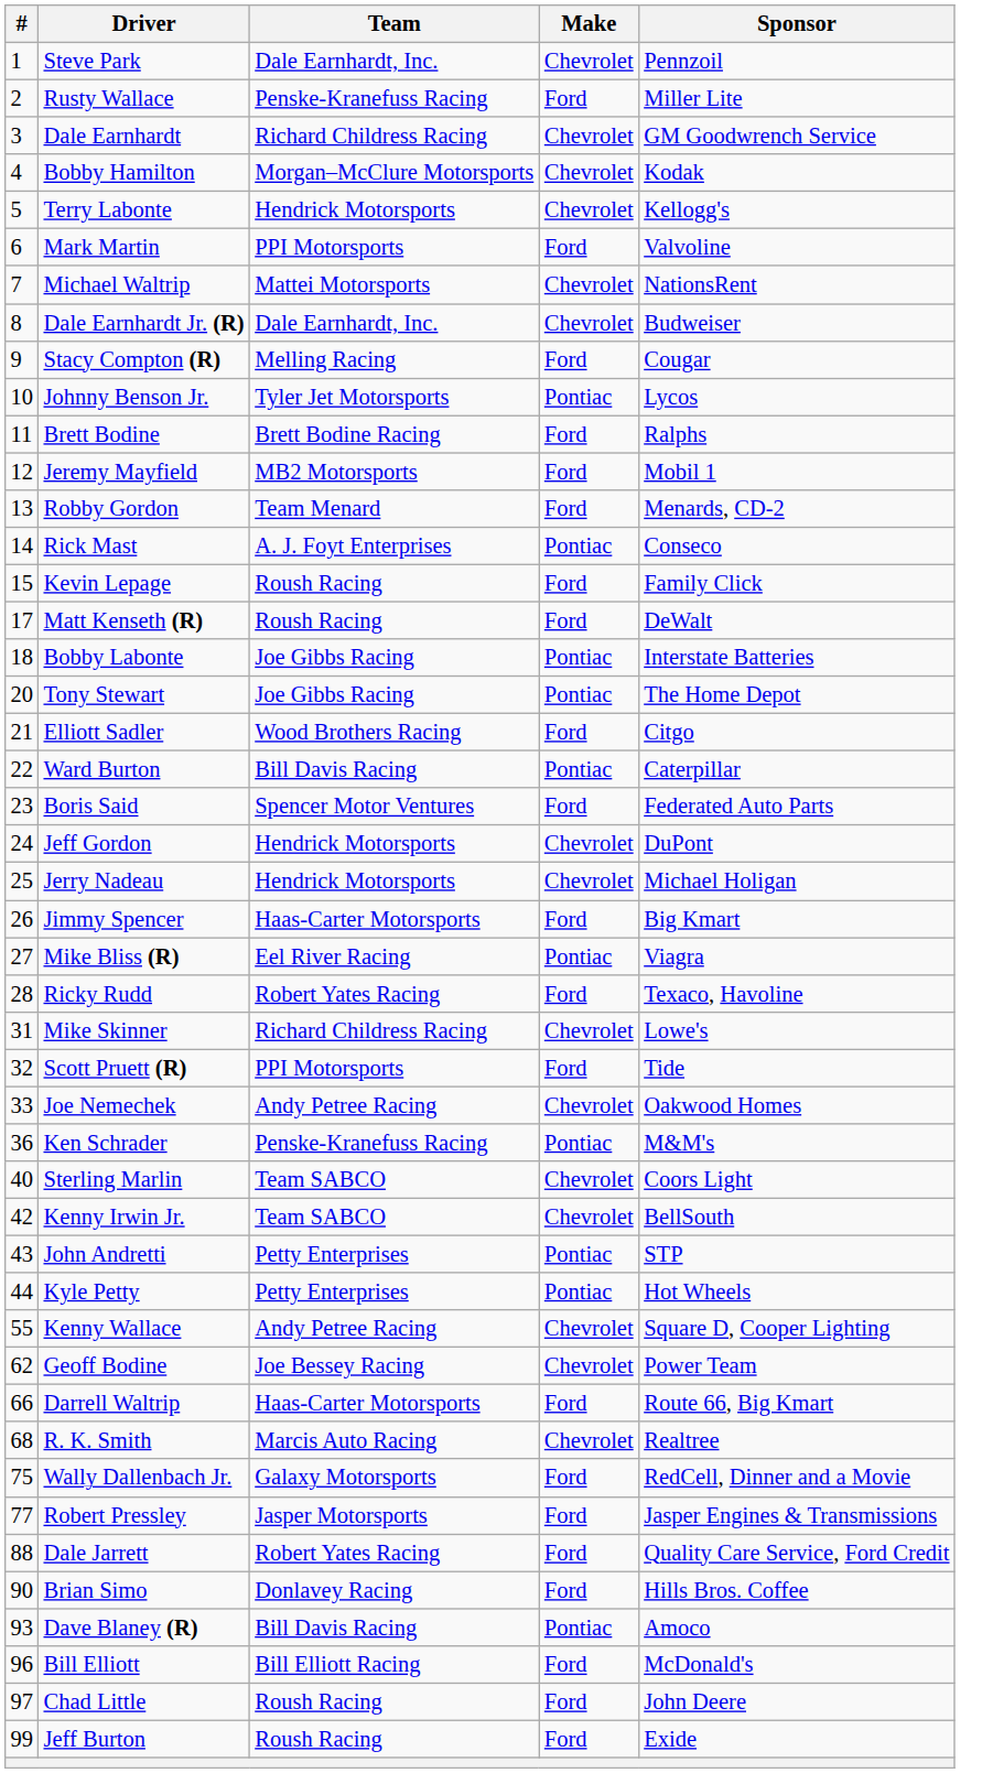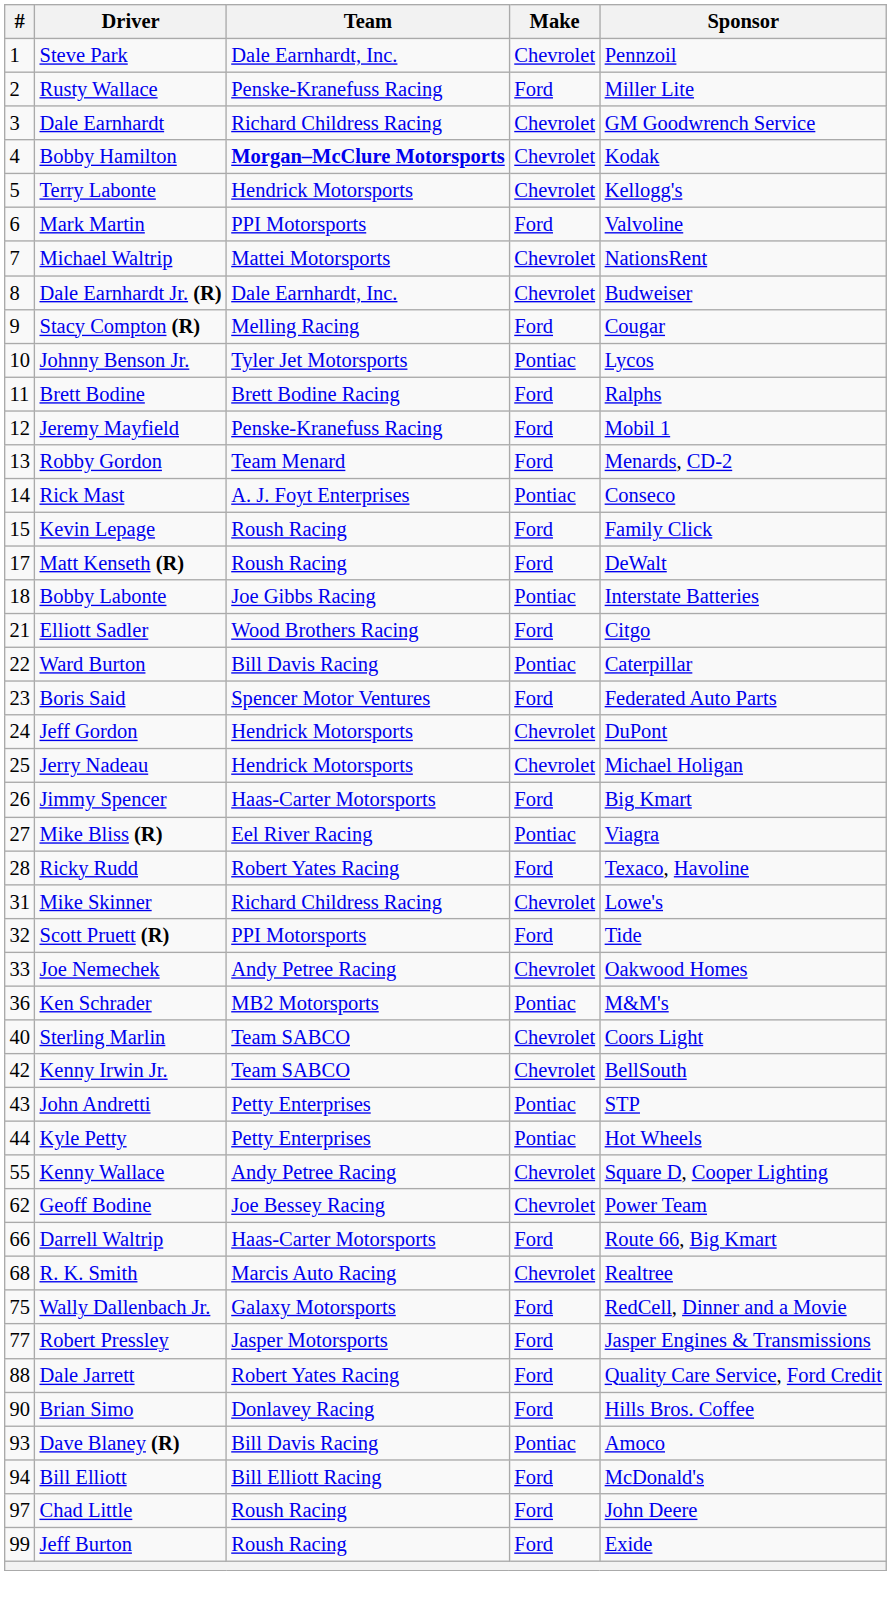 <table class="wikitable" style="font-size:95%">
 <tr>
 <th>#</th>
 <th>Driver</th>
 <th>Team</th>
 <th>Make</th>
 <th>Sponsor</th>
 </tr>
 <tr>
 <td>1</td>
 <td><a href='#'>Steve Park</a></td>
 <td><a href='#'>Dale Earnhardt, Inc.</a></td>
 <td><a href='#'>Chevrolet</a></td>
 <td><a href='#'>Pennzoil</a></td>
 </tr>
 <tr>
 <td>2</td>
 <td><a href='#'>Rusty Wallace</a></td>
 <td><a href='#'>Penske-Kranefuss Racing</a></td>
 <td><a href='#'>Ford</a></td>
 <td><a href='#'>Miller Lite</a></td>
 </tr>
 <tr>
 <td>3</td>
 <td><a href='#'>Dale Earnhardt</a></td>
 <td><a href='#'>Richard Childress Racing</a></td>
 <td><a href='#'>Chevrolet</a></td>
 <td><a href='#'>GM Goodwrench Service</a></td>
 </tr>
 <tr>
 <td>4</td>
 <td><a href='#'>Bobby Hamilton</a></td>
-<td><a href='#'>Morgan–McClure Motorsports</a></td>
+<td><strong><a href='#'>Morgan–McClure Motorsports</a></strong></td>
 <td><a href='#'>Chevrolet</a></td>
 <td><a href='#'>Kodak</a></td>
 </tr>
 <tr>
 <td>5</td>
 <td><a href='#'>Terry Labonte</a></td>
 <td><a href='#'>Hendrick Motorsports</a></td>
 <td><a href='#'>Chevrolet</a></td>
 <td><a href='#'>Kellogg's</a></td>
 </tr>
 <tr>
 <td>6</td>
 <td><a href='#'>Mark Martin</a></td>
 <td><a href='#'>PPI Motorsports</a></td>
 <td><a href='#'>Ford</a></td>
 <td><a href='#'>Valvoline</a></td>
 </tr>
 <tr>
 <td>7</td>
 <td><a href='#'>Michael Waltrip</a></td>
 <td><a href='#'>Mattei Motorsports</a></td>
 <td><a href='#'>Chevrolet</a></td>
 <td><a href='#'>NationsRent</a></td>
 </tr>
 <tr>
 <td>8</td>
 <td><a href='#'>Dale Earnhardt Jr.</a> <strong>(R)</strong></td>
 <td><a href='#'>Dale Earnhardt, Inc.</a></td>
 <td><a href='#'>Chevrolet</a></td>
 <td><a href='#'>Budweiser</a></td>
 </tr>
 <tr>
 <td>9</td>
 <td><a href='#'>Stacy Compton</a> <strong>(R)</strong></td>
 <td><a href='#'>Melling Racing</a></td>
 <td><a href='#'>Ford</a></td>
 <td><a href='#'>Cougar</a></td>
 </tr>
 <tr>
 <td>10</td>
 <td><a href='#'>Johnny Benson Jr.</a></td>
 <td><a href='#'>Tyler Jet Motorsports</a></td>
 <td><a href='#'>Pontiac</a></td>
 <td><a href='#'>Lycos</a></td>
 </tr>
 <tr>
 <td>11</td>
 <td><a href='#'>Brett Bodine</a></td>
 <td><a href='#'>Brett Bodine Racing</a></td>
 <td><a href='#'>Ford</a></td>
 <td><a href='#'>Ralphs</a></td>
 </tr>
 <tr>
 <td>12</td>
 <td><a href='#'>Jeremy Mayfield</a></td>
-<td><a href='#'>MB2 Motorsports</a></td>
+<td><a href='#'>Penske-Kranefuss Racing</a></td>
 <td><a href='#'>Ford</a></td>
 <td><a href='#'>Mobil 1</a></td>
 </tr>
 <tr>
 <td>13</td>
 <td><a href='#'>Robby Gordon</a></td>
 <td><a href='#'>Team Menard</a></td>
 <td><a href='#'>Ford</a></td>
 <td><a href='#'>Menards</a>, <a href='#'>CD-2</a></td>
 </tr>
 <tr>
 <td>14</td>
 <td><a href='#'>Rick Mast</a></td>
 <td><a href='#'>A. J. Foyt Enterprises</a></td>
 <td><a href='#'>Pontiac</a></td>
 <td><a href='#'>Conseco</a></td>
 </tr>
 <tr>
 <td>15</td>
 <td><a href='#'>Kevin Lepage</a></td>
 <td><a href='#'>Roush Racing</a></td>
 <td><a href='#'>Ford</a></td>
 <td><a href='#'>Family Click</a></td>
 </tr>
 <tr>
 <td>17</td>
 <td><a href='#'>Matt Kenseth</a> <strong>(R)</strong></td>
 <td><a href='#'>Roush Racing</a></td>
 <td><a href='#'>Ford</a></td>
 <td><a href='#'>DeWalt</a></td>
 </tr>
 <tr>
 <td>18</td>
 <td><a href='#'>Bobby Labonte</a></td>
 <td><a href='#'>Joe Gibbs Racing</a></td>
 <td><a href='#'>Pontiac</a></td>
 <td><a href='#'>Interstate Batteries</a></td>
-</tr>
-<tr>
-<td>20</td>
-<td><a href='#'>Tony Stewart</a></td>
-<td><a href='#'>Joe Gibbs Racing</a></td>
-<td><a href='#'>Pontiac</a></td>
-<td><a href='#'>The Home Depot</a></td>
 </tr>
 <tr>
 <td>21</td>
 <td><a href='#'>Elliott Sadler</a></td>
 <td><a href='#'>Wood Brothers Racing</a></td>
 <td><a href='#'>Ford</a></td>
 <td><a href='#'>Citgo</a></td>
 </tr>
 <tr>
 <td>22</td>
 <td><a href='#'>Ward Burton</a></td>
 <td><a href='#'>Bill Davis Racing</a></td>
 <td><a href='#'>Pontiac</a></td>
 <td><a href='#'>Caterpillar</a></td>
 </tr>
 <tr>
 <td>23</td>
 <td><a href='#'>Boris Said</a></td>
 <td><a href='#'>Spencer Motor Ventures</a></td>
 <td><a href='#'>Ford</a></td>
 <td><a href='#'>Federated Auto Parts</a></td>
 </tr>
 <tr>
 <td>24</td>
 <td><a href='#'>Jeff Gordon</a></td>
 <td><a href='#'>Hendrick Motorsports</a></td>
 <td><a href='#'>Chevrolet</a></td>
 <td><a href='#'>DuPont</a></td>
 </tr>
 <tr>
 <td>25</td>
 <td><a href='#'>Jerry Nadeau</a></td>
 <td><a href='#'>Hendrick Motorsports</a></td>
 <td><a href='#'>Chevrolet</a></td>
 <td><a href='#'>Michael Holigan</a></td>
 </tr>
 <tr>
 <td>26</td>
 <td><a href='#'>Jimmy Spencer</a></td>
 <td><a href='#'>Haas-Carter Motorsports</a></td>
 <td><a href='#'>Ford</a></td>
 <td><a href='#'>Big Kmart</a></td>
 </tr>
 <tr>
 <td>27</td>
 <td><a href='#'>Mike Bliss</a> <strong>(R)</strong></td>
 <td><a href='#'>Eel River Racing</a></td>
 <td><a href='#'>Pontiac</a></td>
 <td><a href='#'>Viagra</a></td>
 </tr>
 <tr>
 <td>28</td>
 <td><a href='#'>Ricky Rudd</a></td>
 <td><a href='#'>Robert Yates Racing</a></td>
 <td><a href='#'>Ford</a></td>
 <td><a href='#'>Texaco</a>, <a href='#'>Havoline</a></td>
 </tr>
 <tr>
 <td>31</td>
 <td><a href='#'>Mike Skinner</a></td>
 <td><a href='#'>Richard Childress Racing</a></td>
 <td><a href='#'>Chevrolet</a></td>
 <td><a href='#'>Lowe's</a></td>
 </tr>
 <tr>
 <td>32</td>
 <td><a href='#'>Scott Pruett</a> <strong>(R)</strong></td>
 <td><a href='#'>PPI Motorsports</a></td>
 <td><a href='#'>Ford</a></td>
 <td><a href='#'>Tide</a></td>
 </tr>
 <tr>
 <td>33</td>
 <td><a href='#'>Joe Nemechek</a></td>
 <td><a href='#'>Andy Petree Racing</a></td>
 <td><a href='#'>Chevrolet</a></td>
 <td><a href='#'>Oakwood Homes</a></td>
 </tr>
 <tr>
 <td>36</td>
 <td><a href='#'>Ken Schrader</a></td>
-<td><a href='#'>Penske-Kranefuss Racing</a></td>
+<td><a href='#'>MB2 Motorsports</a></td>
 <td><a href='#'>Pontiac</a></td>
 <td><a href='#'>M&M's</a></td>
 </tr>
 <tr>
 <td>40</td>
 <td><a href='#'>Sterling Marlin</a></td>
 <td><a href='#'>Team SABCO</a></td>
 <td><a href='#'>Chevrolet</a></td>
 <td><a href='#'>Coors Light</a></td>
 </tr>
 <tr>
 <td>42</td>
 <td><a href='#'>Kenny Irwin Jr.</a></td>
 <td><a href='#'>Team SABCO</a></td>
 <td><a href='#'>Chevrolet</a></td>
 <td><a href='#'>BellSouth</a></td>
 </tr>
 <tr>
 <td>43</td>
 <td><a href='#'>John Andretti</a></td>
 <td><a href='#'>Petty Enterprises</a></td>
 <td><a href='#'>Pontiac</a></td>
 <td><a href='#'>STP</a></td>
 </tr>
 <tr>
 <td>44</td>
 <td><a href='#'>Kyle Petty</a></td>
 <td><a href='#'>Petty Enterprises</a></td>
 <td><a href='#'>Pontiac</a></td>
 <td><a href='#'>Hot Wheels</a></td>
 </tr>
 <tr>
 <td>55</td>
 <td><a href='#'>Kenny Wallace</a></td>
 <td><a href='#'>Andy Petree Racing</a></td>
 <td><a href='#'>Chevrolet</a></td>
 <td><a href='#'>Square D</a>, <a href='#'>Cooper Lighting</a></td>
 </tr>
 <tr>
 <td>62</td>
 <td><a href='#'>Geoff Bodine</a></td>
 <td><a href='#'>Joe Bessey Racing</a></td>
 <td><a href='#'>Chevrolet</a></td>
 <td><a href='#'>Power Team</a></td>
 </tr>
 <tr>
 <td>66</td>
 <td><a href='#'>Darrell Waltrip</a></td>
 <td><a href='#'>Haas-Carter Motorsports</a></td>
 <td><a href='#'>Ford</a></td>
 <td><a href='#'>Route 66</a>, <a href='#'>Big Kmart</a></td>
 </tr>
 <tr>
 <td>68</td>
 <td><a href='#'>R. K. Smith</a></td>
 <td><a href='#'>Marcis Auto Racing</a></td>
 <td><a href='#'>Chevrolet</a></td>
 <td><a href='#'>Realtree</a></td>
 </tr>
 <tr>
 <td>75</td>
 <td><a href='#'>Wally Dallenbach Jr.</a></td>
 <td><a href='#'>Galaxy Motorsports</a></td>
 <td><a href='#'>Ford</a></td>
 <td><a href='#'>RedCell</a>, <a href='#'>Dinner and a Movie</a></td>
 </tr>
 <tr>
 <td>77</td>
 <td><a href='#'>Robert Pressley</a></td>
 <td><a href='#'>Jasper Motorsports</a></td>
 <td><a href='#'>Ford</a></td>
 <td><a href='#'>Jasper Engines & Transmissions</a></td>
 </tr>
 <tr>
 <td>88</td>
 <td><a href='#'>Dale Jarrett</a></td>
 <td><a href='#'>Robert Yates Racing</a></td>
 <td><a href='#'>Ford</a></td>
 <td><a href='#'>Quality Care Service</a>, <a href='#'>Ford Credit</a></td>
 </tr>
 <tr>
 <td>90</td>
 <td><a href='#'>Brian Simo</a></td>
 <td><a href='#'>Donlavey Racing</a></td>
 <td><a href='#'>Ford</a></td>
 <td><a href='#'>Hills Bros. Coffee</a></td>
 </tr>
 <tr>
 <td>93</td>
 <td><a href='#'>Dave Blaney</a> <strong>(R)</strong></td>
 <td><a href='#'>Bill Davis Racing</a></td>
 <td><a href='#'>Pontiac</a></td>
 <td><a href='#'>Amoco</a></td>
 </tr>
 <tr>
-<td>96</td>
+<td>94</td>
 <td><a href='#'>Bill Elliott</a></td>
 <td><a href='#'>Bill Elliott Racing</a></td>
 <td><a href='#'>Ford</a></td>
 <td><a href='#'>McDonald's</a></td>
 </tr>
 <tr>
 <td>97</td>
 <td><a href='#'>Chad Little</a></td>
 <td><a href='#'>Roush Racing</a></td>
 <td><a href='#'>Ford</a></td>
 <td><a href='#'>John Deere</a></td>
 </tr>
 <tr>
 <td>99</td>
 <td><a href='#'>Jeff Burton</a></td>
 <td><a href='#'>Roush Racing</a></td>
 <td><a href='#'>Ford</a></td>
 <td><a href='#'>Exide</a></td>
 </tr>
 <tr>
 <th colspan="5"></th>
 </tr>
 </table>
